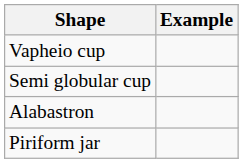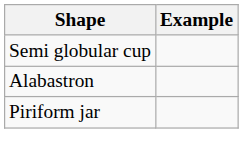 <table class="wikitable">
 <tr>
 <th>Shape</th>
 <th>Example</th>
-</tr>
-<tr>
-<td>Vapheio cup</td>
-<td></td>
 </tr>
 <tr>
 <td>Semi globular cup</td>
 <td></td>
 </tr>
 <tr>
 <td>Alabastron</td>
 <td></td>
 </tr>
 <tr>
 <td>Piriform jar</td>
 <td></td>
 </tr>
 </table>
